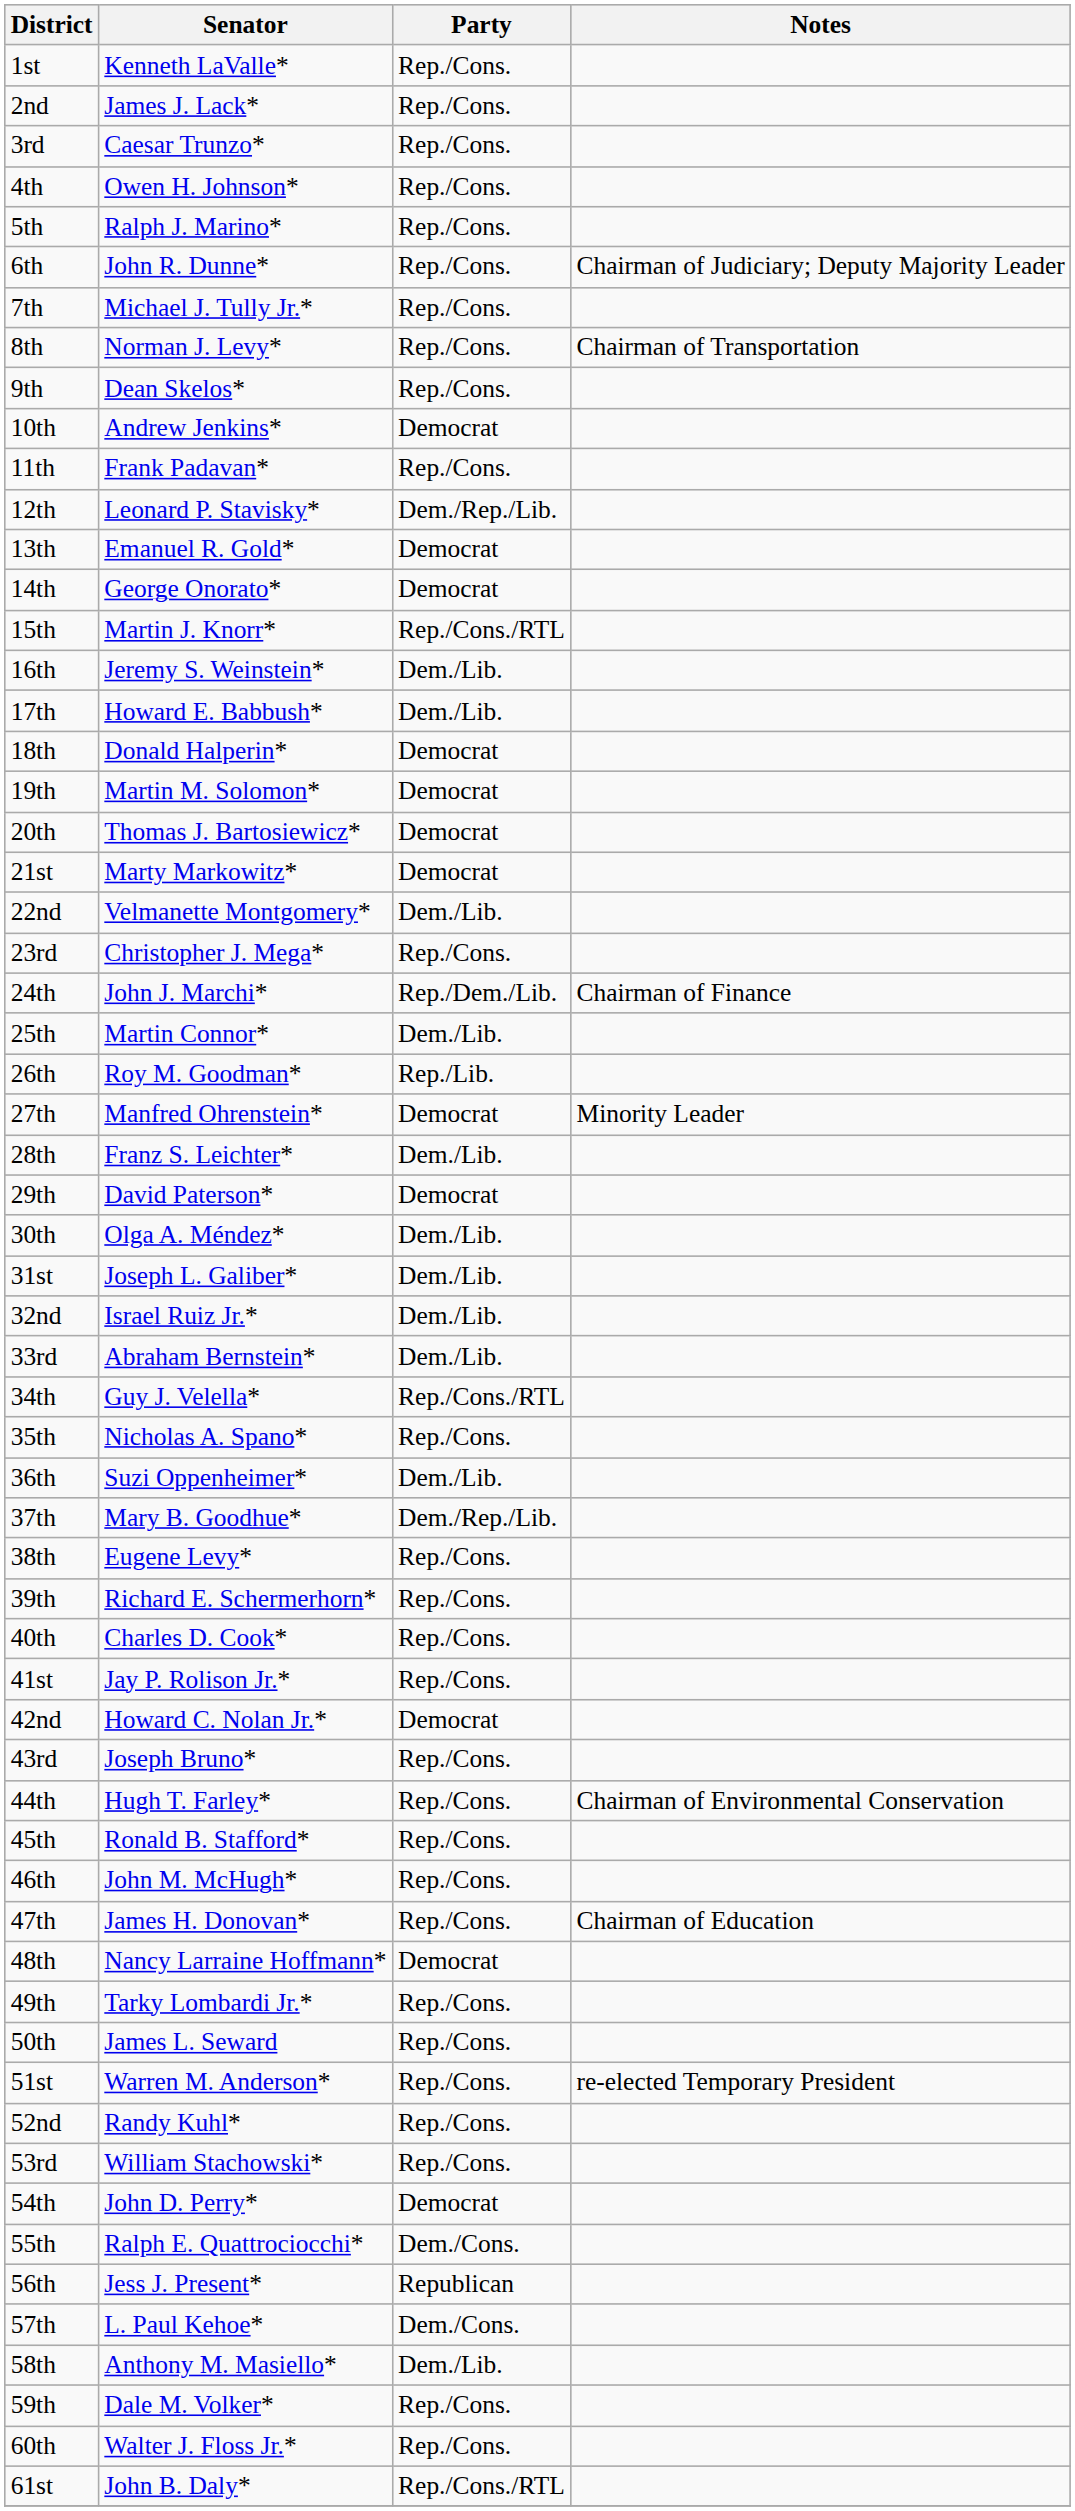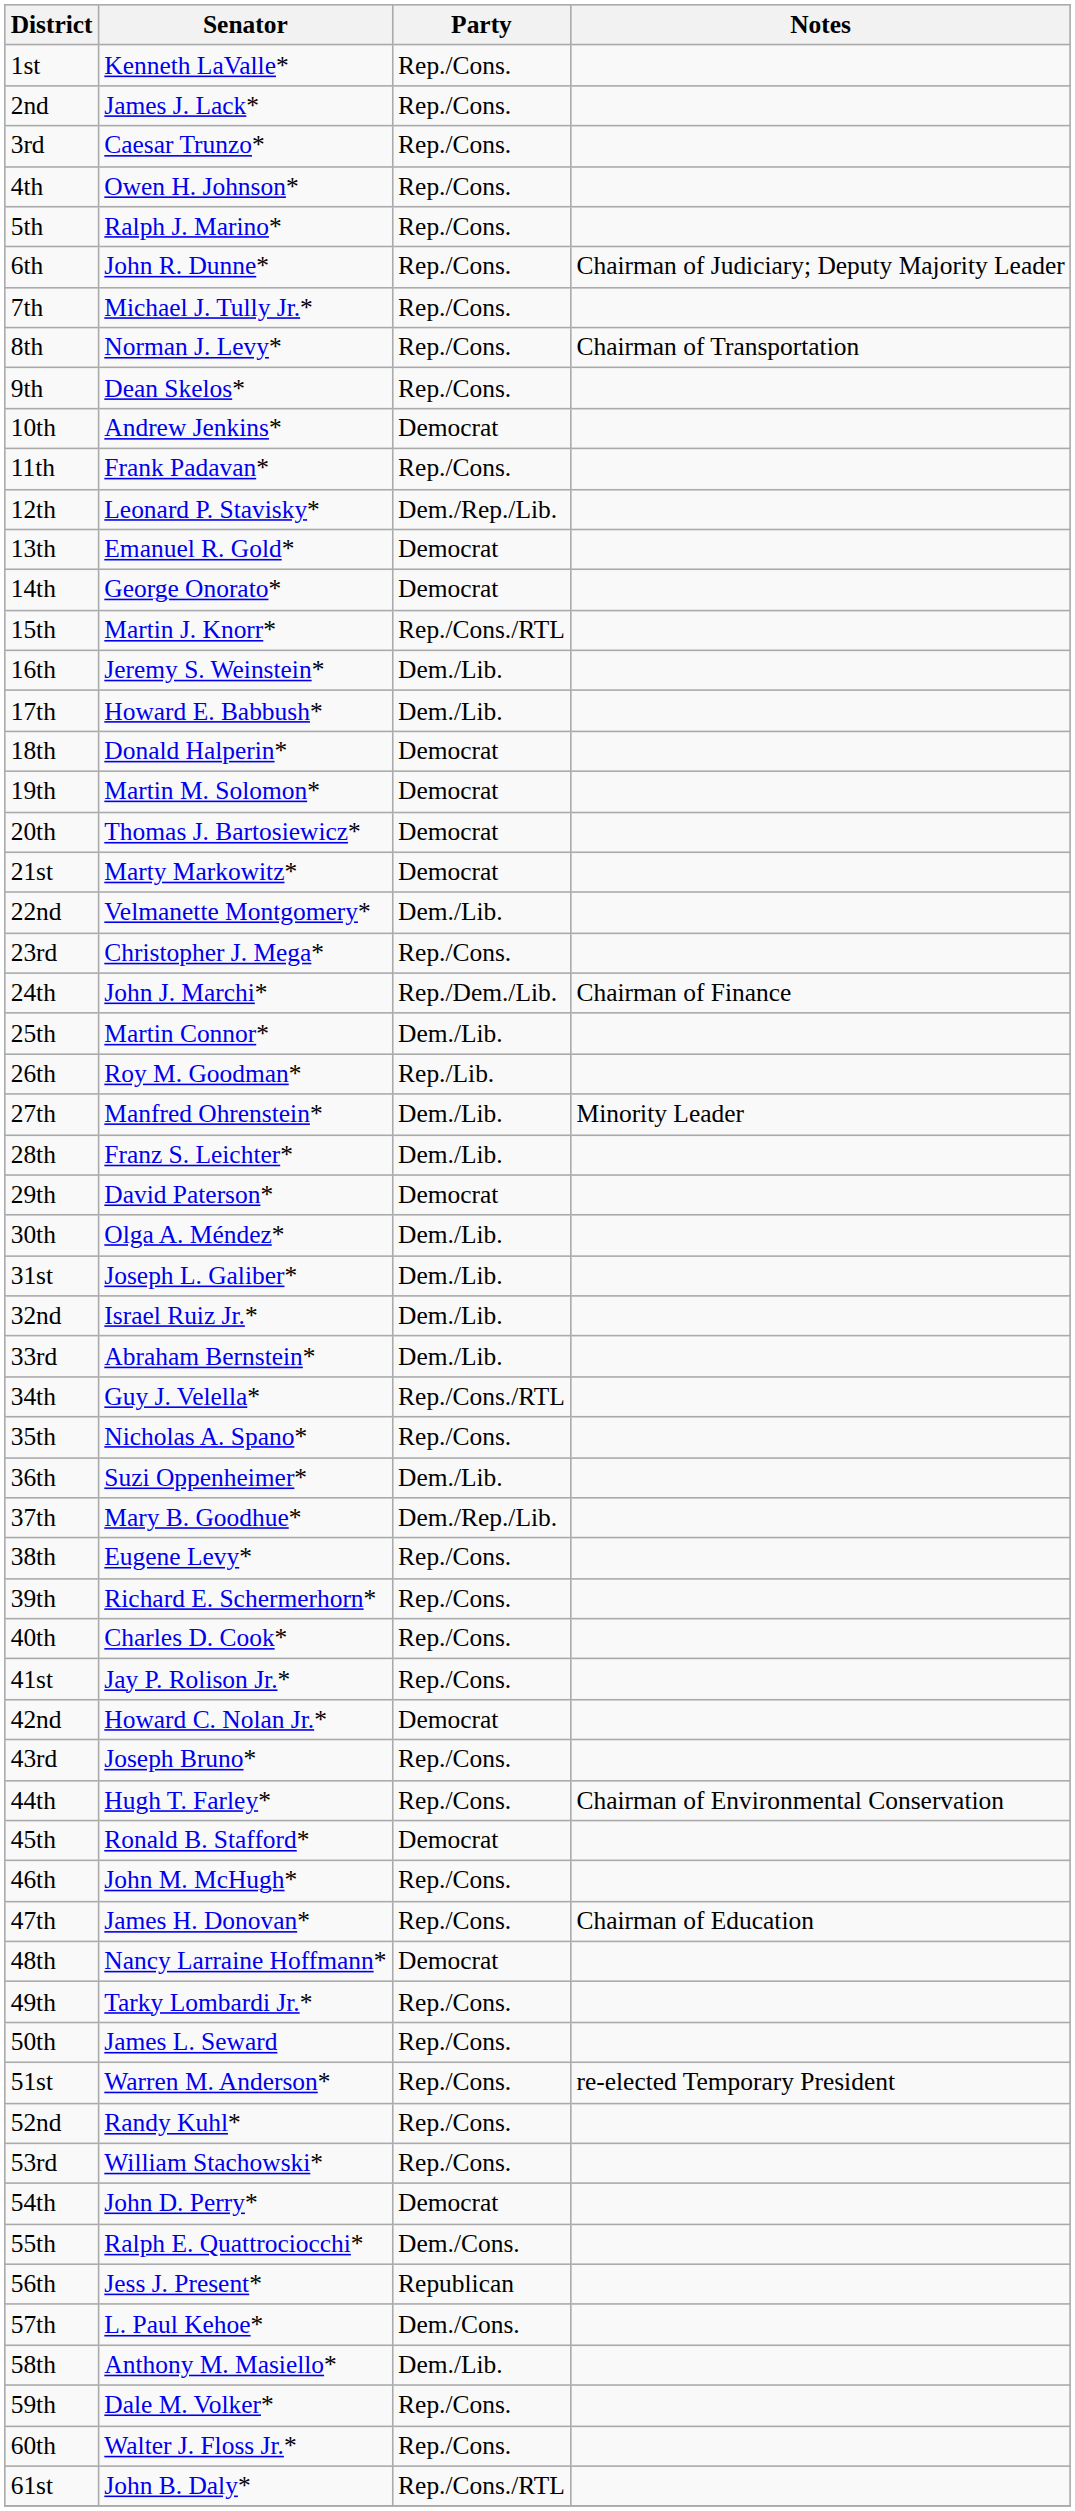 <table class=wikitable>
 <tr>
 <th>District</th>
 <th>Senator</th>
 <th>Party</th>
 <th>Notes</th>
 </tr>
 <tr>
 <td>1st</td>
 <td><a href='#'>Kenneth LaValle</a>*</td>
 <td>Rep./Cons.</td>
 <td></td>
 </tr>
 <tr>
 <td>2nd</td>
 <td><a href='#'>James J. Lack</a>*</td>
 <td>Rep./Cons.</td>
 <td></td>
 </tr>
 <tr>
 <td>3rd</td>
 <td><a href='#'>Caesar Trunzo</a>*</td>
 <td>Rep./Cons.</td>
 <td></td>
 </tr>
 <tr>
 <td>4th</td>
 <td><a href='#'>Owen H. Johnson</a>*</td>
 <td>Rep./Cons.</td>
 <td></td>
 </tr>
 <tr>
 <td>5th</td>
 <td><a href='#'>Ralph J. Marino</a>*</td>
 <td>Rep./Cons.</td>
 <td></td>
 </tr>
 <tr>
 <td>6th</td>
 <td><a href='#'>John R. Dunne</a>*</td>
 <td>Rep./Cons.</td>
 <td>Chairman of Judiciary; Deputy Majority Leader</td>
 </tr>
 <tr>
 <td>7th</td>
 <td><a href='#'>Michael J. Tully Jr.</a>*</td>
 <td>Rep./Cons.</td>
 <td></td>
 </tr>
 <tr>
 <td>8th</td>
 <td><a href='#'>Norman J. Levy</a>*</td>
 <td>Rep./Cons.</td>
 <td>Chairman of Transportation</td>
 </tr>
 <tr>
 <td>9th</td>
 <td><a href='#'>Dean Skelos</a>*</td>
 <td>Rep./Cons.</td>
 <td></td>
 </tr>
 <tr>
 <td>10th</td>
 <td><a href='#'>Andrew Jenkins</a>*</td>
 <td>Democrat</td>
 <td></td>
 </tr>
 <tr>
 <td>11th</td>
 <td><a href='#'>Frank Padavan</a>*</td>
 <td>Rep./Cons.</td>
 <td></td>
 </tr>
 <tr>
 <td>12th</td>
 <td><a href='#'>Leonard P. Stavisky</a>*</td>
 <td>Dem./Rep./Lib.</td>
 <td></td>
 </tr>
 <tr>
 <td>13th</td>
 <td><a href='#'>Emanuel R. Gold</a>*</td>
 <td>Democrat</td>
 <td></td>
 </tr>
 <tr>
 <td>14th</td>
 <td><a href='#'>George Onorato</a>*</td>
 <td>Democrat</td>
 <td></td>
 </tr>
 <tr>
 <td>15th</td>
 <td><a href='#'>Martin J. Knorr</a>*</td>
 <td>Rep./Cons./RTL</td>
 <td></td>
 </tr>
 <tr>
 <td>16th</td>
 <td><a href='#'>Jeremy S. Weinstein</a>*</td>
 <td>Dem./Lib.</td>
 <td></td>
 </tr>
 <tr>
 <td>17th</td>
 <td><a href='#'>Howard E. Babbush</a>*</td>
 <td>Dem./Lib.</td>
 <td></td>
 </tr>
 <tr>
 <td>18th</td>
 <td><a href='#'>Donald Halperin</a>*</td>
 <td>Democrat</td>
 <td></td>
 </tr>
 <tr>
 <td>19th</td>
 <td><a href='#'>Martin M. Solomon</a>*</td>
 <td>Democrat</td>
 <td></td>
 </tr>
 <tr>
 <td>20th</td>
 <td><a href='#'>Thomas J. Bartosiewicz</a>*</td>
 <td>Democrat</td>
 <td></td>
 </tr>
 <tr>
 <td>21st</td>
 <td><a href='#'>Marty Markowitz</a>*</td>
 <td>Democrat</td>
 <td></td>
 </tr>
 <tr>
 <td>22nd</td>
 <td><a href='#'>Velmanette Montgomery</a>*</td>
 <td>Dem./Lib.</td>
 <td></td>
 </tr>
 <tr>
 <td>23rd</td>
 <td><a href='#'>Christopher J. Mega</a>*</td>
 <td>Rep./Cons.</td>
 <td></td>
 </tr>
 <tr>
 <td>24th</td>
 <td><a href='#'>John J. Marchi</a>*</td>
 <td>Rep./Dem./Lib.</td>
 <td>Chairman of Finance</td>
 </tr>
 <tr>
 <td>25th</td>
 <td><a href='#'>Martin Connor</a>*</td>
 <td>Dem./Lib.</td>
 <td></td>
 </tr>
 <tr>
 <td>26th</td>
 <td><a href='#'>Roy M. Goodman</a>*</td>
 <td>Rep./Lib.</td>
 <td></td>
 </tr>
 <tr>
 <td>27th</td>
 <td><a href='#'>Manfred Ohrenstein</a>*</td>
-<td>Democrat</td>
+<td>Dem./Lib.</td>
 <td>Minority Leader</td>
 </tr>
 <tr>
 <td>28th</td>
 <td><a href='#'>Franz S. Leichter</a>*</td>
 <td>Dem./Lib.</td>
 <td></td>
 </tr>
 <tr>
 <td>29th</td>
 <td><a href='#'>David Paterson</a>*</td>
 <td>Democrat</td>
 <td></td>
 </tr>
 <tr>
 <td>30th</td>
 <td><a href='#'>Olga A. Méndez</a>*</td>
 <td>Dem./Lib.</td>
 <td></td>
 </tr>
 <tr>
 <td>31st</td>
 <td><a href='#'>Joseph L. Galiber</a>*</td>
 <td>Dem./Lib.</td>
 <td></td>
 </tr>
 <tr>
 <td>32nd</td>
 <td><a href='#'>Israel Ruiz Jr.</a>*</td>
 <td>Dem./Lib.</td>
 <td></td>
 </tr>
 <tr>
 <td>33rd</td>
 <td><a href='#'>Abraham Bernstein</a>*</td>
 <td>Dem./Lib.</td>
 <td></td>
 </tr>
 <tr>
 <td>34th</td>
 <td><a href='#'>Guy J. Velella</a>*</td>
 <td>Rep./Cons./RTL</td>
 <td></td>
 </tr>
 <tr>
 <td>35th</td>
 <td><a href='#'>Nicholas A. Spano</a>*</td>
 <td>Rep./Cons.</td>
 <td></td>
 </tr>
 <tr>
 <td>36th</td>
 <td><a href='#'>Suzi Oppenheimer</a>*</td>
 <td>Dem./Lib.</td>
 <td></td>
 </tr>
 <tr>
 <td>37th</td>
 <td><a href='#'>Mary B. Goodhue</a>*</td>
 <td>Dem./Rep./Lib.</td>
 <td></td>
 </tr>
 <tr>
 <td>38th</td>
 <td><a href='#'>Eugene Levy</a>*</td>
 <td>Rep./Cons.</td>
 <td></td>
 </tr>
 <tr>
 <td>39th</td>
 <td><a href='#'>Richard E. Schermerhorn</a>*</td>
 <td>Rep./Cons.</td>
 <td></td>
 </tr>
 <tr>
 <td>40th</td>
 <td><a href='#'>Charles D. Cook</a>*</td>
 <td>Rep./Cons.</td>
 <td></td>
 </tr>
 <tr>
 <td>41st</td>
 <td><a href='#'>Jay P. Rolison Jr.</a>*</td>
 <td>Rep./Cons.</td>
 <td></td>
 </tr>
 <tr>
 <td>42nd</td>
 <td><a href='#'>Howard C. Nolan Jr.</a>*</td>
 <td>Democrat</td>
 <td></td>
 </tr>
 <tr>
 <td>43rd</td>
 <td><a href='#'>Joseph Bruno</a>*</td>
 <td>Rep./Cons.</td>
 <td></td>
 </tr>
 <tr>
 <td>44th</td>
 <td><a href='#'>Hugh T. Farley</a>*</td>
 <td>Rep./Cons.</td>
 <td>Chairman of Environmental Conservation</td>
 </tr>
 <tr>
 <td>45th</td>
 <td><a href='#'>Ronald B. Stafford</a>*</td>
-<td>Rep./Cons.</td>
+<td>Democrat</td>
 <td></td>
 </tr>
 <tr>
 <td>46th</td>
 <td><a href='#'>John M. McHugh</a>*</td>
 <td>Rep./Cons.</td>
 <td></td>
 </tr>
 <tr>
 <td>47th</td>
 <td><a href='#'>James H. Donovan</a>*</td>
 <td>Rep./Cons.</td>
 <td>Chairman of Education</td>
 </tr>
 <tr>
 <td>48th</td>
 <td><a href='#'>Nancy Larraine Hoffmann</a>*</td>
 <td>Democrat</td>
 <td></td>
 </tr>
 <tr>
 <td>49th</td>
 <td><a href='#'>Tarky Lombardi Jr.</a>*</td>
 <td>Rep./Cons.</td>
 <td></td>
 </tr>
 <tr>
 <td>50th</td>
 <td><a href='#'>James L. Seward</a></td>
 <td>Rep./Cons.</td>
 <td></td>
 </tr>
 <tr>
 <td>51st</td>
 <td><a href='#'>Warren M. Anderson</a>*</td>
 <td>Rep./Cons.</td>
 <td>re-elected Temporary President</td>
 </tr>
 <tr>
 <td>52nd</td>
 <td><a href='#'>Randy Kuhl</a>*</td>
 <td>Rep./Cons.</td>
 <td></td>
 </tr>
 <tr>
 <td>53rd</td>
 <td><a href='#'>William Stachowski</a>*</td>
 <td>Rep./Cons.</td>
 <td></td>
 </tr>
 <tr>
 <td>54th</td>
 <td><a href='#'>John D. Perry</a>*</td>
 <td>Democrat</td>
 <td></td>
 </tr>
 <tr>
 <td>55th</td>
 <td><a href='#'>Ralph E. Quattrociocchi</a>*</td>
 <td>Dem./Cons.</td>
 <td></td>
 </tr>
 <tr>
 <td>56th</td>
 <td><a href='#'>Jess J. Present</a>*</td>
 <td>Republican</td>
 <td></td>
 </tr>
 <tr>
 <td>57th</td>
 <td><a href='#'>L. Paul Kehoe</a>*</td>
 <td>Dem./Cons.</td>
 <td></td>
 </tr>
 <tr>
 <td>58th</td>
 <td><a href='#'>Anthony M. Masiello</a>*</td>
 <td>Dem./Lib.</td>
 <td></td>
 </tr>
 <tr>
 <td>59th</td>
 <td><a href='#'>Dale M. Volker</a>*</td>
 <td>Rep./Cons.</td>
 <td></td>
 </tr>
 <tr>
 <td>60th</td>
 <td><a href='#'>Walter J. Floss Jr.</a>*</td>
 <td>Rep./Cons.</td>
 <td></td>
 </tr>
 <tr>
 <td>61st</td>
 <td><a href='#'>John B. Daly</a>*</td>
 <td>Rep./Cons./RTL</td>
 <td></td>
 </tr>
 <tr>
 </tr>
 </table>
